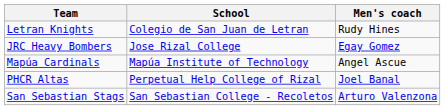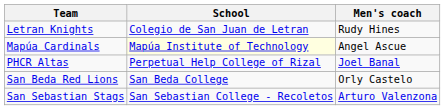 <table class=wikitable>
 <tr>
 <th>Team</th>
 <th>School</th>
 <th>Men's coach</th>
 </tr>
 <tr>
 <td><a href='#'>Letran Knights</a></td>
 <td><a href='#'>Colegio de San Juan de Letran</a></td>
 <td>Rudy Hines</td>
 </tr>
 <tr>
-<td><a href='#'>JRC Heavy Bombers</a></td>
-<td><a href='#'>Jose Rizal College</a></td>
-<td><a href='#'>Egay Gomez</a></td>
-</tr>
-<tr>
 <td><a href='#'>Mapúa Cardinals</a></td>
-<td><a href='#'>Mapúa Institute of Technology</a></td>
+<td style="background: lightyellow;"><a href='#'>Mapúa Institute of Technology</a></td>
 <td>Angel Ascue</td>
 </tr>
 <tr>
 <td><a href='#'>PHCR Altas</a></td>
 <td><a href='#'>Perpetual Help College of Rizal</a></td>
 <td><a href='#'>Joel Banal</a></td>
 </tr>
 <tr>
+<td><a href='#'>San Beda Red Lions</a></td>
+<td><a href='#'>San Beda College</a></td>
+<td>Orly Castelo</td>
+</tr>
+<tr>
 <td><a href='#'>San Sebastian Stags</a></td>
 <td><a href='#'>San Sebastian College - Recoletos</a></td>
 <td><a href='#'>Arturo Valenzona</a></td>
 </tr>
 </table>
